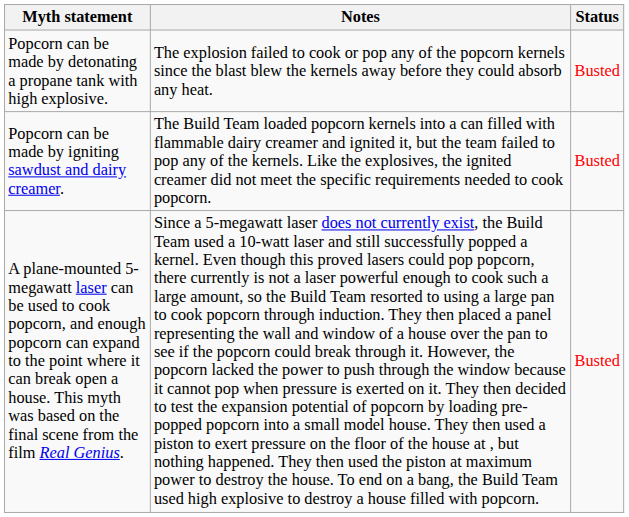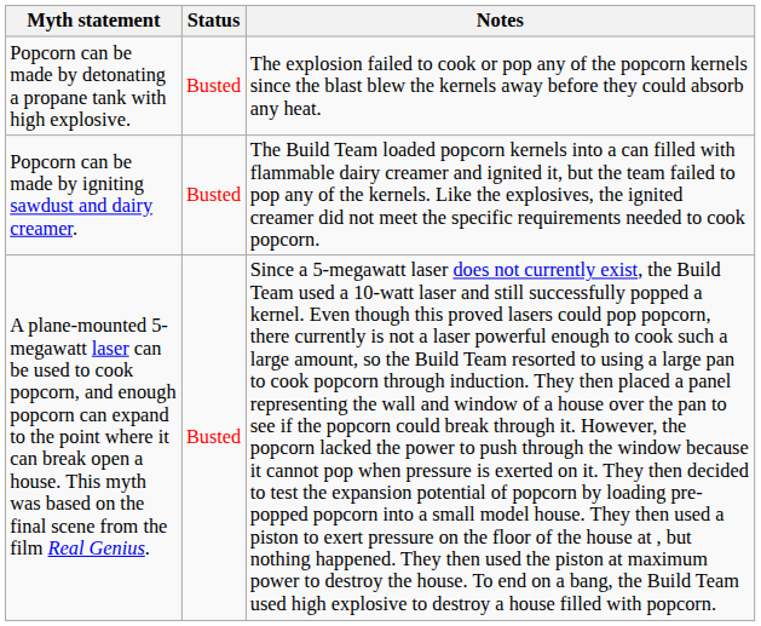 <table class="wikitable plainrowheaders">
 <tr>
 <th>Myth statement</th>
+<th>Status</th>
 <th>Notes</th>
-<th>Status</th>
 </tr>
 <tr>
 <td>Popcorn can be made by detonating a propane tank with high explosive.</td>
+<td style="color:red">Busted</td>
 <td>The explosion failed to cook or pop any of the popcorn kernels since the blast blew the kernels away before they could absorb any heat.</td>
-<td style="color:red">Busted</td>
 </tr>
 <tr>
 <td>Popcorn can be made by igniting <a href='#'>sawdust and dairy creamer</a>.</td>
+<td style="color:red">Busted</td>
 <td>The Build Team loaded popcorn kernels into a can filled with flammable dairy creamer and ignited it, but the team failed to pop any of the kernels. Like the explosives, the ignited creamer did not meet the specific requirements needed to cook popcorn.</td>
-<td style="color:red">Busted</td>
 </tr>
 <tr>
 <td>A plane-mounted 5-megawatt <a href='#'>laser</a> can be used to cook popcorn, and enough popcorn can expand to the point where it can break open a house. This myth was based on the final scene from the film <em><a href='#'>Real Genius</a></em>.</td>
+<td style="color:red">Busted</td>
 <td>Since a 5-megawatt laser <a href='#'>does not currently exist</a>, the Build Team used a 10-watt laser and still successfully popped a kernel. Even though this proved lasers could pop popcorn, there currently is not a laser powerful enough to cook such a large amount, so the Build Team resorted to using a large pan to cook popcorn through induction. They then placed a panel representing the wall and window of a house over the pan to see if the popcorn could break through it. However, the popcorn lacked the power to push through the window because it cannot pop when pressure is exerted on it. They then decided to test the expansion potential of popcorn by loading pre-popped popcorn into a small model house. They then used a piston to exert pressure on the floor of the house at , but nothing happened. They then used the piston at maximum power to destroy the house. To end on a bang, the Build Team used high explosive to destroy a house filled with popcorn.</td>
-<td style="color:red">Busted</td>
 </tr>
 </table>
